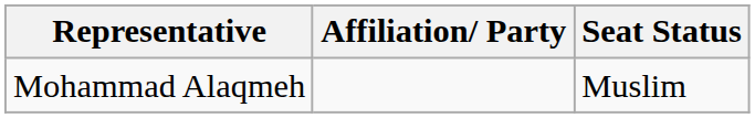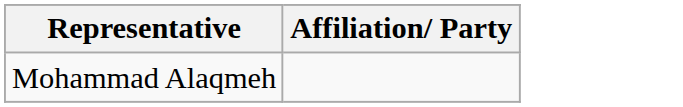 <table class="wikitable">
 <tr>
 <th>Representative</th>
 <th>Affiliation/ Party</th>
-<th>Seat Status</th>
 </tr>
 <tr>
 <td>Mohammad Alaqmeh</td>
 <td></td>
-<td>Muslim</td>
 </tr>
 </table>
